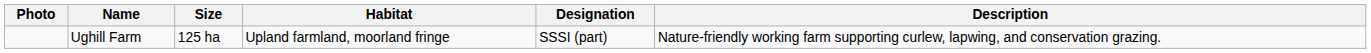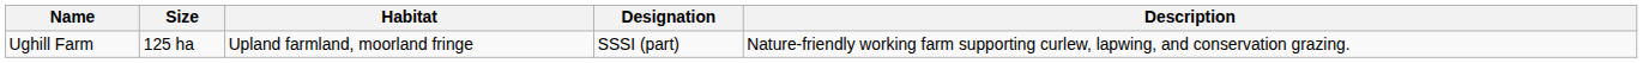 <table class="wikitable sortable mw-datatable" style="width:100%;">
 <tr>
-<th>Photo</th>
 <th>Name</th>
 <th>Size</th>
 <th>Habitat</th>
 <th>Designation</th>
 <th>Description</th>
 </tr>
 <tr>
-<td></td>
 <td>Ughill Farm</td>
 <td>125 ha</td>
 <td>Upland farmland, moorland fringe</td>
 <td>SSSI (part)</td>
 <td>Nature-friendly working farm supporting curlew, lapwing, and conservation grazing.</td>
 </tr>
 </table>
